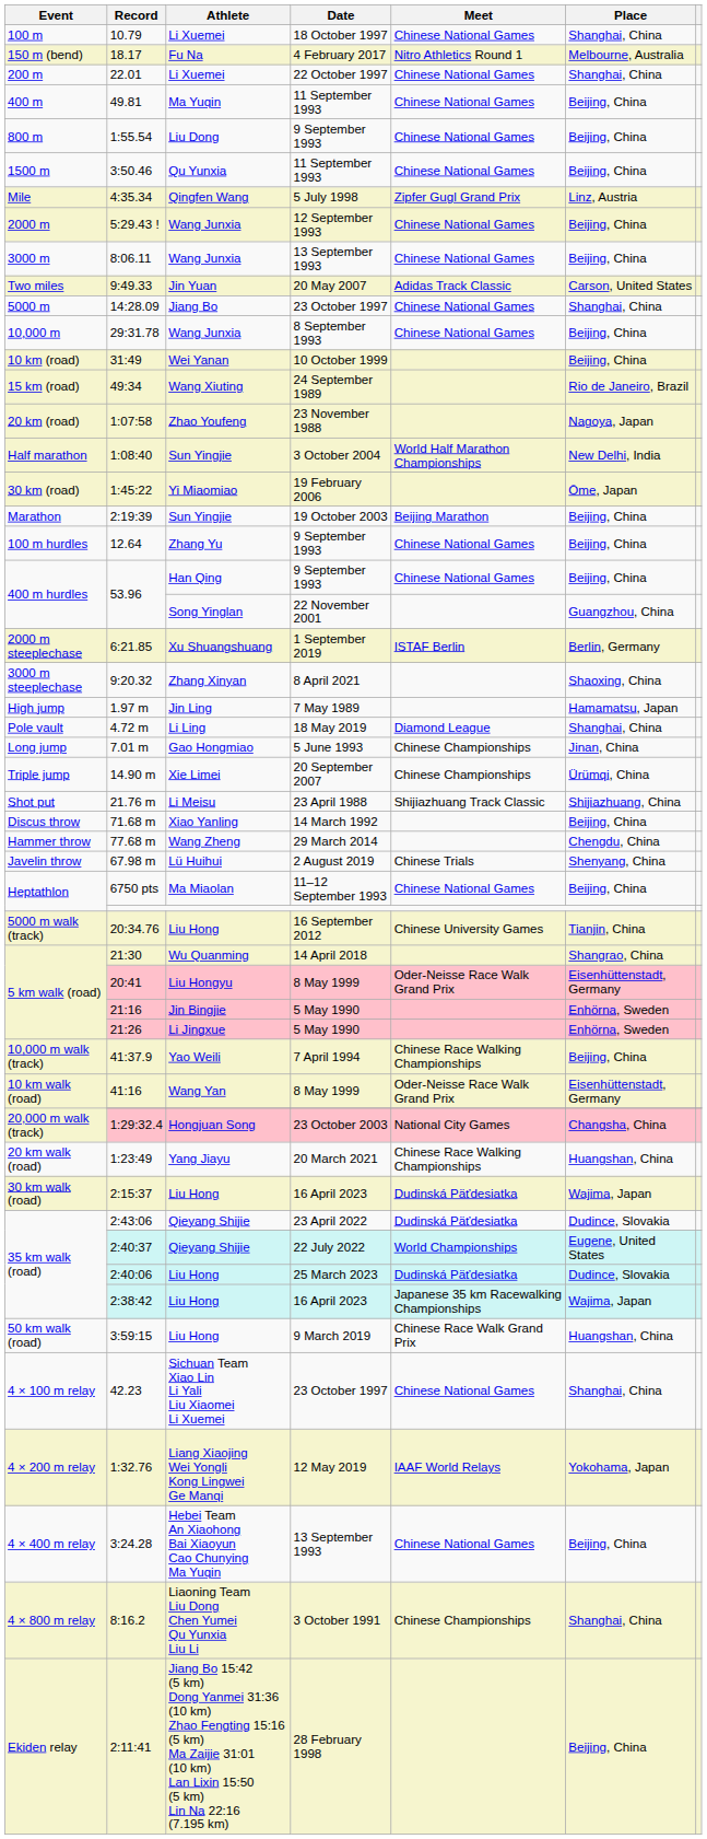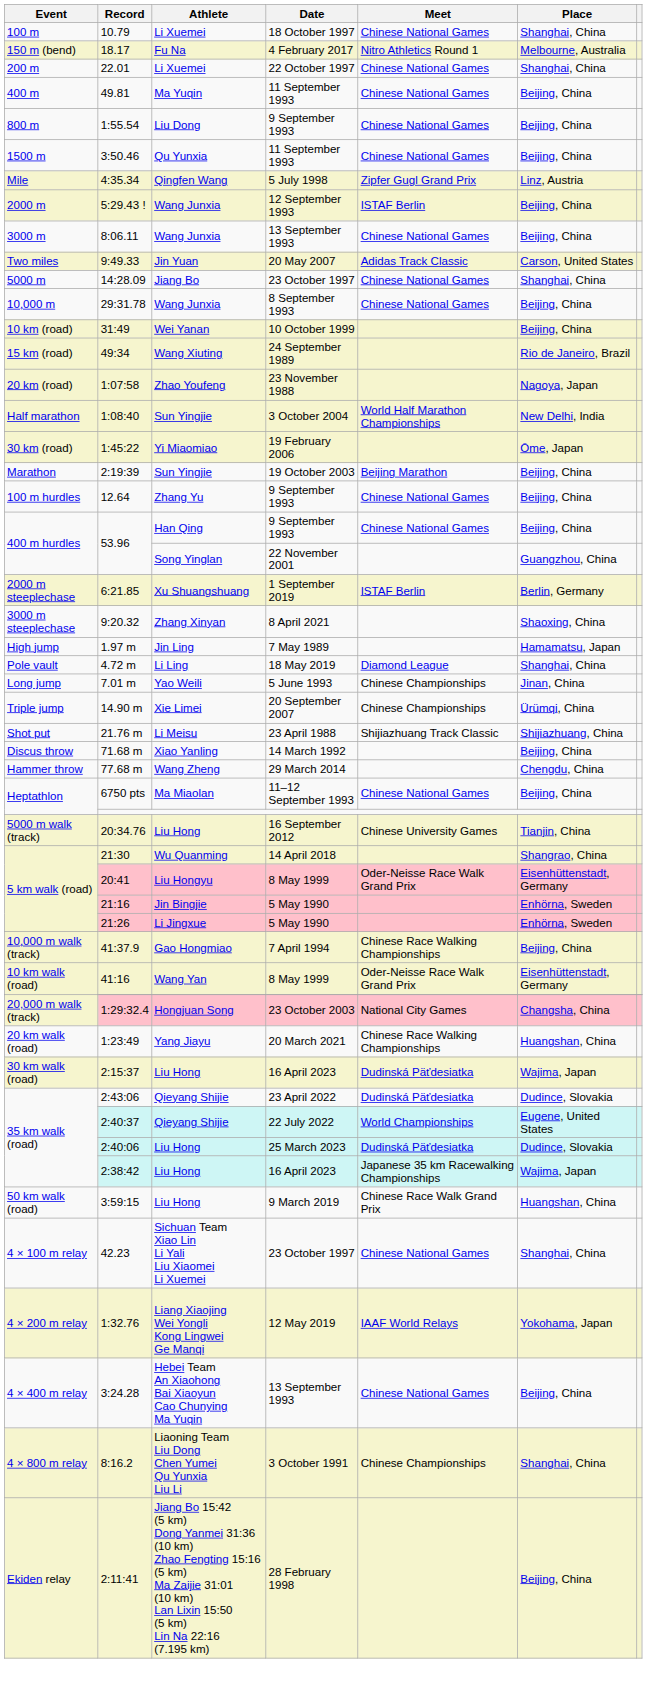 <table class="wikitable" style="font-size:95%; width: 95%;">
 <tr>
 <th>Event</th>
 <th>Record</th>
 <th>Athlete</th>
 <th>Date</th>
 <th>Meet</th>
 <th>Place</th>
 <th></th>
 </tr>
 <tr>
 <td><a href='#'>100 m</a></td>
 <td>10.79 </td>
 <td><a href='#'>Li Xuemei</a></td>
 <td>18 October 1997</td>
 <td><a href='#'>Chinese National Games</a></td>
 <td><a href='#'>Shanghai</a>, China</td>
 <td></td>
 </tr>
 <tr style="background:#f6F5CE;">
 <td><a href='#'>150 m</a> (bend)</td>
 <td>18.17 </td>
 <td><a href='#'>Fu Na</a></td>
 <td>4 February 2017</td>
 <td><a href='#'>Nitro Athletics</a> Round 1</td>
 <td><a href='#'>Melbourne</a>, Australia</td>
 <td></td>
 </tr>
 <tr>
 <td><a href='#'>200 m</a></td>
 <td>22.01 </td>
 <td><a href='#'>Li Xuemei</a></td>
 <td>22 October 1997</td>
 <td><a href='#'>Chinese National Games</a></td>
 <td><a href='#'>Shanghai</a>, China</td>
 <td></td>
 </tr>
 <tr>
 <td><a href='#'>400 m</a></td>
 <td>49.81</td>
 <td><a href='#'>Ma Yuqin</a></td>
 <td>11 September 1993</td>
 <td><a href='#'>Chinese National Games</a></td>
 <td><a href='#'>Beijing</a>, China</td>
 <td></td>
 </tr>
 <tr>
 <td><a href='#'>800 m</a></td>
 <td>1:55.54</td>
 <td><a href='#'>Liu Dong</a></td>
 <td>9 September 1993</td>
 <td><a href='#'>Chinese National Games</a></td>
 <td><a href='#'>Beijing</a>, China</td>
 <td></td>
 </tr>
 <tr>
 <td><a href='#'>1500 m</a></td>
 <td>3:50.46</td>
 <td><a href='#'>Qu Yunxia</a></td>
 <td>11 September 1993</td>
 <td><a href='#'>Chinese National Games</a></td>
 <td><a href='#'>Beijing</a>, China</td>
 <td></td>
 </tr>
 <tr style="background:#f6F5CE;">
 <td><a href='#'>Mile</a></td>
 <td>4:35.34</td>
 <td><a href='#'>Qingfen Wang</a></td>
 <td>5 July 1998</td>
 <td><a href='#'>Zipfer Gugl Grand Prix</a></td>
 <td><a href='#'>Linz</a>, Austria</td>
 <td></td>
 </tr>
 <tr style="background:#f6F5CE;">
 <td><a href='#'>2000 m</a></td>
 <td>5:29.43 !</td>
 <td><a href='#'>Wang Junxia</a></td>
 <td>12 September 1993</td>
-<td><a href='#'>Chinese National Games</a></td>
+<td><a href='#'>ISTAF Berlin</a></td>
 <td><a href='#'>Beijing</a>, China</td>
 <td></td>
 </tr>
 <tr>
 <td><a href='#'>3000 m</a></td>
 <td>8:06.11</td>
 <td><a href='#'>Wang Junxia</a></td>
 <td>13 September 1993</td>
 <td><a href='#'>Chinese National Games</a></td>
 <td><a href='#'>Beijing</a>, China</td>
 <td></td>
 </tr>
 <tr style="background:#f6F5CE;">
 <td><a href='#'>Two miles</a></td>
 <td>9:49.33</td>
 <td><a href='#'>Jin Yuan</a></td>
 <td>20 May 2007</td>
 <td><a href='#'>Adidas Track Classic</a></td>
 <td><a href='#'>Carson</a>, United States</td>
 <td></td>
 </tr>
 <tr>
 <td><a href='#'>5000 m</a></td>
 <td>14:28.09</td>
 <td><a href='#'>Jiang Bo</a></td>
 <td>23 October 1997</td>
 <td><a href='#'>Chinese National Games</a></td>
 <td><a href='#'>Shanghai</a>, China</td>
 <td></td>
 </tr>
 <tr>
 <td><a href='#'>10,000 m</a></td>
 <td>29:31.78</td>
 <td><a href='#'>Wang Junxia</a></td>
 <td>8 September 1993</td>
 <td><a href='#'>Chinese National Games</a></td>
 <td><a href='#'>Beijing</a>, China</td>
 <td></td>
 </tr>
 <tr style="background:#f6F5CE;">
 <td><a href='#'>10 km</a> (road)</td>
 <td>31:49</td>
 <td><a href='#'>Wei Yanan</a></td>
 <td>10 October 1999</td>
 <td></td>
 <td><a href='#'>Beijing</a>, China</td>
 <td></td>
 </tr>
 <tr style="background:#f6F5CE;">
 <td><a href='#'>15 km</a> (road)</td>
 <td>49:34</td>
 <td><a href='#'>Wang Xiuting</a></td>
 <td>24 September 1989</td>
 <td></td>
 <td><a href='#'>Rio de Janeiro</a>, Brazil</td>
 <td></td>
 </tr>
 <tr style="background:#f6F5CE;">
 <td><a href='#'>20 km</a> (road)</td>
 <td>1:07:58</td>
 <td><a href='#'>Zhao Youfeng</a></td>
 <td>23 November 1988</td>
 <td></td>
 <td><a href='#'>Nagoya</a>, Japan</td>
 <td></td>
 </tr>
 <tr style="background:#f6F5CE;">
 <td><a href='#'>Half marathon</a></td>
 <td>1:08:40</td>
 <td><a href='#'>Sun Yingjie</a></td>
 <td>3 October 2004</td>
 <td><a href='#'>World Half Marathon Championships</a></td>
 <td><a href='#'>New Delhi</a>, India</td>
 <td></td>
 </tr>
 <tr style="background:#f6F5CE;">
 <td><a href='#'>30 km</a> (road)</td>
 <td>1:45:22</td>
 <td><a href='#'>Yi Miaomiao</a></td>
 <td>19 February 2006</td>
 <td></td>
 <td><a href='#'>Ōme</a>, Japan</td>
 <td></td>
 </tr>
 <tr>
 <td><a href='#'>Marathon</a></td>
 <td>2:19:39</td>
 <td><a href='#'>Sun Yingjie</a></td>
 <td>19 October 2003</td>
 <td><a href='#'>Beijing Marathon</a></td>
 <td><a href='#'>Beijing</a>, China</td>
 <td></td>
 </tr>
 <tr>
 <td><a href='#'>100 m hurdles</a></td>
 <td>12.64 </td>
 <td><a href='#'>Zhang Yu</a></td>
 <td>9 September 1993</td>
 <td><a href='#'>Chinese National Games</a></td>
 <td><a href='#'>Beijing</a>, China</td>
 <td></td>
 </tr>
 <tr>
 <td rowspan=2><a href='#'>400 m hurdles</a></td>
 <td rowspan=2>53.96</td>
 <td><a href='#'>Han Qing</a></td>
 <td>9 September 1993</td>
 <td><a href='#'>Chinese National Games</a></td>
 <td><a href='#'>Beijing</a>, China</td>
 <td></td>
 </tr>
 <tr>
 <td><a href='#'>Song Yinglan</a></td>
 <td>22 November 2001</td>
 <td></td>
 <td><a href='#'>Guangzhou</a>, China</td>
 <td></td>
 </tr>
 <tr style="background:#f6F5CE;">
 <td><a href='#'>2000 m steeplechase</a></td>
 <td>6:21.85</td>
 <td><a href='#'>Xu Shuangshuang</a></td>
 <td>1 September 2019</td>
 <td><a href='#'>ISTAF Berlin</a></td>
 <td><a href='#'>Berlin</a>, Germany</td>
 <td></td>
 </tr>
 <tr>
 <td><a href='#'>3000 m steeplechase</a></td>
 <td>9:20.32</td>
 <td><a href='#'>Zhang Xinyan</a></td>
 <td>8 April 2021</td>
 <td></td>
 <td><a href='#'>Shaoxing</a>, China</td>
 <td></td>
 </tr>
 <tr>
 <td><a href='#'>High jump</a></td>
 <td>1.97 m</td>
 <td><a href='#'>Jin Ling</a></td>
 <td>7 May 1989</td>
 <td></td>
 <td><a href='#'>Hamamatsu</a>, Japan</td>
 <td></td>
 </tr>
 <tr>
 <td><a href='#'>Pole vault</a></td>
 <td>4.72 m</td>
 <td><a href='#'>Li Ling</a></td>
 <td>18 May 2019</td>
 <td><a href='#'>Diamond League</a></td>
 <td><a href='#'>Shanghai</a>, China</td>
 <td></td>
 </tr>
 <tr>
 <td><a href='#'>Long jump</a></td>
 <td>7.01 m </td>
-<td><a href='#'>Gao Hongmiao</a></td>
+<td><a href='#'>Yao Weili</a></td>
 <td>5 June 1993</td>
 <td>Chinese Championships</td>
 <td><a href='#'>Jinan</a>, China</td>
 <td></td>
 </tr>
 <tr>
 <td><a href='#'>Triple jump</a></td>
 <td>14.90 m </td>
 <td><a href='#'>Xie Limei</a></td>
 <td>20 September 2007</td>
 <td>Chinese Championships</td>
 <td><a href='#'>Ürümqi</a>, China</td>
 <td></td>
 </tr>
 <tr>
 <td><a href='#'>Shot put</a></td>
 <td>21.76 m</td>
 <td><a href='#'>Li Meisu</a></td>
 <td>23 April 1988</td>
 <td>Shijiazhuang Track Classic</td>
 <td><a href='#'>Shijiazhuang</a>, China</td>
 <td></td>
 </tr>
 <tr>
 <td><a href='#'>Discus throw</a></td>
 <td>71.68 m</td>
 <td><a href='#'>Xiao Yanling</a></td>
 <td>14 March 1992</td>
 <td></td>
 <td><a href='#'>Beijing</a>, China</td>
 <td></td>
 </tr>
 <tr>
 <td><a href='#'>Hammer throw</a></td>
 <td>77.68 m</td>
 <td><a href='#'>Wang Zheng</a></td>
 <td>29 March 2014</td>
 <td></td>
 <td><a href='#'>Chengdu</a>, China</td>
-<td></td>
-</tr>
-<tr>
-<td><a href='#'>Javelin throw</a></td>
-<td>67.98 m</td>
-<td><a href='#'>Lü Huihui</a></td>
-<td>2 August 2019</td>
-<td>Chinese Trials</td>
-<td><a href='#'>Shenyang</a>, China</td>
 <td></td>
 </tr>
 <tr>
 <td rowspan=2><a href='#'>Heptathlon</a></td>
 <td>6750 pts </td>
 <td><a href='#'>Ma Miaolan</a></td>
 <td>11–12 September 1993</td>
 <td><a href='#'>Chinese National Games</a></td>
 <td><a href='#'>Beijing</a>, China</td>
 <td></td>
 </tr>
 <tr>
 <td colspan=5></td>
 <td></td>
 </tr>
 <tr style="background:#f6F5CE;">
 <td><a href='#'>5000 m walk</a> (track)</td>
 <td>20:34.76</td>
 <td><a href='#'>Liu Hong</a></td>
 <td>16 September 2012</td>
 <td>Chinese University Games</td>
 <td><a href='#'>Tianjin</a>, China</td>
 <td></td>
 </tr>
 <tr style="background:#f6F5CE;">
 <td rowspan=4><a href='#'>5 km walk</a> (road)</td>
 <td>21:30</td>
 <td><a href='#'>Wu Quanming</a></td>
 <td>14 April 2018</td>
 <td></td>
 <td><a href='#'>Shangrao</a>, China</td>
 <td></td>
 </tr>
 <tr style="background:pink">
 <td>20:41</td>
 <td><a href='#'>Liu Hongyu</a></td>
 <td>8 May 1999</td>
 <td>Oder-Neisse Race Walk Grand Prix</td>
 <td><a href='#'>Eisenhüttenstadt</a>, Germany</td>
 <td></td>
 </tr>
 <tr style="background:pink">
 <td>21:16</td>
 <td><a href='#'>Jin Bingjie</a></td>
 <td>5 May 1990</td>
 <td></td>
 <td><a href='#'>Enhörna</a>, Sweden</td>
 <td></td>
 </tr>
 <tr style="background:pink">
 <td>21:26</td>
 <td><a href='#'>Li Jingxue</a></td>
 <td>5 May 1990</td>
 <td></td>
 <td><a href='#'>Enhörna</a>, Sweden</td>
 <td></td>
 </tr>
 <tr style="background:#f6F5CE;">
 <td><a href='#'>10,000 m walk</a> (track)</td>
 <td>41:37.9 </td>
-<td><a href='#'>Yao Weili</a></td>
+<td><a href='#'>Gao Hongmiao</a></td>
 <td>7 April 1994</td>
 <td>Chinese Race Walking Championships</td>
 <td><a href='#'>Beijing</a>, China</td>
 <td></td>
 </tr>
 <tr style="background:#f6F5CE;">
 <td><a href='#'>10 km walk</a> (road)</td>
 <td>41:16</td>
 <td><a href='#'>Wang Yan</a></td>
 <td>8 May 1999</td>
 <td>Oder-Neisse Race Walk Grand Prix</td>
 <td><a href='#'>Eisenhüttenstadt</a>, Germany</td>
 <td></td>
 </tr>
 <tr style="background:#f6F5CE;">
 <td rowspan=2><a href='#'>20,000 m walk</a> (track)</td>
 </tr>
 <tr style="background:pink">
 <td>1:29:32.4 </td>
 <td><a href='#'>Hongjuan Song</a></td>
 <td>23 October 2003</td>
 <td>National City Games</td>
 <td><a href='#'>Changsha</a>, China</td>
 <td></td>
 </tr>
 <tr>
 <td><a href='#'>20 km walk</a> (road)</td>
 <td>1:23:49</td>
 <td><a href='#'>Yang Jiayu</a></td>
 <td>20 March 2021</td>
 <td>Chinese Race Walking Championships</td>
 <td><a href='#'>Huangshan</a>, China</td>
 <td></td>
 </tr>
 <tr style="background:#f6F5CE;">
 <td><a href='#'>30 km walk</a> (road)</td>
 <td>2:15:37</td>
 <td><a href='#'>Liu Hong</a></td>
 <td>16 April 2023</td>
 <td><a href='#'>Dudinská Päťdesiatka</a></td>
 <td><a href='#'>Wajima</a>, Japan</td>
 <td></td>
 </tr>
 <tr>
 <td rowspan=4><a href='#'>35 km walk</a> (road)</td>
 <td>2:43:06</td>
 <td><a href='#'>Qieyang Shijie</a></td>
 <td>23 April 2022</td>
 <td><a href='#'>Dudinská Päťdesiatka</a></td>
 <td><a href='#'>Dudince</a>, Slovakia</td>
 <td></td>
 </tr>
 <tr bgcolor=#CEF6F5>
 <td>2:40:37</td>
 <td><a href='#'>Qieyang Shijie</a></td>
 <td>22 July 2022</td>
 <td><a href='#'>World Championships</a></td>
 <td><a href='#'>Eugene</a>, United States</td>
 <td></td>
 </tr>
 <tr bgcolor="#CEF6F5">
 <td>2:40:06</td>
 <td><a href='#'>Liu Hong</a></td>
 <td>25 March 2023</td>
 <td><a href='#'>Dudinská Päťdesiatka</a></td>
 <td><a href='#'>Dudince</a>, Slovakia</td>
 <td></td>
 </tr>
 <tr bgcolor="#CEF6F5">
 <td>2:38:42</td>
 <td><a href='#'>Liu Hong</a></td>
 <td>16 April 2023</td>
 <td>Japanese 35 km Racewalking Championships</td>
 <td><a href='#'>Wajima</a>, Japan</td>
 <td></td>
 </tr>
 <tr>
 <td><a href='#'>50 km walk</a> (road)</td>
 <td>3:59:15</td>
 <td><a href='#'>Liu Hong</a></td>
 <td>9 March 2019</td>
 <td>Chinese Race Walk Grand Prix</td>
 <td><a href='#'>Huangshan</a>, China</td>
 <td></td>
 </tr>
 <tr>
 <td><a href='#'>4 × 100 m relay</a></td>
 <td>42.23</td>
 <td><a href='#'>Sichuan</a> Team<br><a href='#'>Xiao Lin</a><br><a href='#'>Li Yali</a><br><a href='#'>Liu Xiaomei</a><br><a href='#'>Li Xuemei</a></td>
 <td>23 October 1997</td>
 <td><a href='#'>Chinese National Games</a></td>
 <td><a href='#'>Shanghai</a>, China</td>
 <td></td>
 </tr>
 <tr style="background:#f6F5CE;">
 <td><a href='#'>4 × 200 m relay</a></td>
 <td>1:32.76</td>
 <td><br><a href='#'>Liang Xiaojing</a><br><a href='#'>Wei Yongli</a><br><a href='#'>Kong Lingwei</a><br><a href='#'>Ge Manqi</a></td>
 <td>12 May 2019</td>
 <td><a href='#'>IAAF World Relays</a></td>
 <td><a href='#'>Yokohama</a>, Japan</td>
 <td></td>
 </tr>
 <tr>
 <td><a href='#'>4 × 400 m relay</a></td>
 <td>3:24.28</td>
 <td><a href='#'>Hebei</a> Team<br><a href='#'>An Xiaohong</a><br><a href='#'>Bai Xiaoyun</a><br><a href='#'>Cao Chunying</a><br><a href='#'>Ma Yuqin</a></td>
 <td>13 September 1993</td>
 <td><a href='#'>Chinese National Games</a></td>
 <td><a href='#'>Beijing</a>, China</td>
 <td></td>
 </tr>
 <tr style="background:#f6F5CE;">
 <td><a href='#'>4 × 800 m relay</a></td>
 <td>8:16.2 </td>
 <td>Liaoning Team<br><a href='#'>Liu Dong</a><br><a href='#'>Chen Yumei</a><br><a href='#'>Qu Yunxia</a><br><a href='#'>Liu Li</a></td>
 <td>3 October 1991</td>
 <td>Chinese Championships</td>
 <td><a href='#'>Shanghai</a>, China</td>
 <td></td>
 </tr>
 <tr style="background:#f6F5CE;">
 <td><a href='#'>Ekiden</a> relay</td>
 <td>2:11:41</td>
 <td><a href='#'>Jiang Bo</a> 15:42 (5 km)<br><a href='#'>Dong Yanmei</a> 31:36 (10 km)<br><a href='#'>Zhao Fengting</a> 15:16 (5 km)<br><a href='#'>Ma Zaijie</a> 31:01 (10 km)<br><a href='#'>Lan Lixin</a> 15:50 (5 km)<br><a href='#'>Lin Na</a> 22:16 (7.195 km)</td>
 <td>28 February 1998</td>
 <td></td>
 <td><a href='#'>Beijing</a>, China</td>
 <td></td>
 </tr>
 </table>
